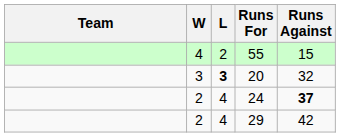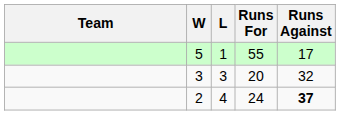 <table class="wikitable" style="text-align:center">
 <tr>
 <th width=200>Team</th>
 <th width=20>W</th>
 <th width=20>L</th>
 <th width=20>Runs For</th>
 <th width=20>Runs Against</th>
 </tr>
 <tr bgcolor="#ccffcc">
 <td style="text-align:left;"></td>
-<td>4</td>
-<td>2</td>
+<td>5</td>
+<td>1</td>
 <td>55</td>
-<td>15</td>
+<td>17</td>
 </tr>
 <tr>
 <td style="text-align:left;"></td>
 <td>3</td>
-<td><strong>3</strong></td>
+<td>3</td>
 <td>20</td>
 <td>32</td>
 </tr>
 <tr>
 <td style="text-align:left;"></td>
 <td>2</td>
 <td>4</td>
 <td>24</td>
 <td><strong>37</strong></td>
 </tr>
-<tr>
-<td style="text-align:left;"></td>
-<td>2</td>
-<td>4</td>
-<td>29</td>
-<td>42</td>
-</tr>
 </table>
